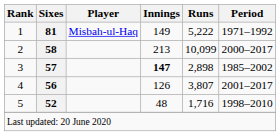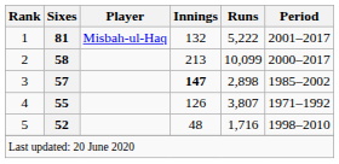 <table class="wikitable plainrowheaders sortable">
 <tr>
 <th scope=col>Rank</th>
 <th scope=col>Sixes</th>
 <th scope=col>Player</th>
 <th scope=col>Innings</th>
 <th scope=col>Runs</th>
 <th scope=col>Period</th>
 </tr>
 <tr>
 <td align=center>1</td>
 <th scope=row style="text-align:center;">81</th>
 <td><a href='#'>Misbah-ul-Haq</a></td>
-<td align=center>149</td>
+<td align=center>132</td>
 <td align=center>5,222</td>
-<td>1971–1992</td>
+<td>2001–2017</td>
 </tr>
 <tr>
 <td align=center>2</td>
 <th scope=row style=text-align:center;>58</th>
 <td></td>
 <td align=center>213</td>
 <td align=center>10,099</td>
 <td>2000–2017</td>
 </tr>
 <tr>
 <td align=center>3</td>
 <th scope=row style=text-align:center;>57</th>
 <td></td>
 <td align=center><strong>147</strong></td>
 <td align=center>2,898</td>
 <td>1985–2002</td>
 </tr>
 <tr>
 <td align=center>4</td>
-<th scope=row style=text-align:center;>56</th>
+<th scope=row style=text-align:center;>55</th>
 <td></td>
 <td align=center>126</td>
 <td align=center>3,807</td>
-<td>2001–2017</td>
+<td>1971–1992</td>
 </tr>
 <tr>
 <td align=center>5</td>
 <th scope=row style=text-align:center;>52</th>
 <td></td>
 <td align=center>48</td>
 <td align=center>1,716</td>
 <td>1998–2010</td>
 </tr>
 <tr>
 </tr>
 <tr class=sortbottom>
 <td colspan=6><small>Last updated: 20 June 2020</small></td>
 </tr>
 </table>
